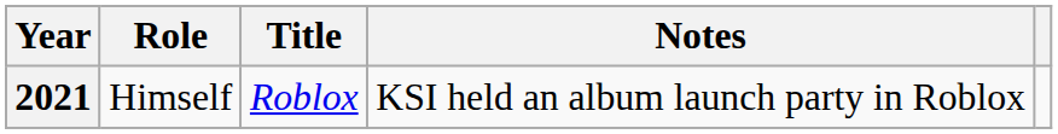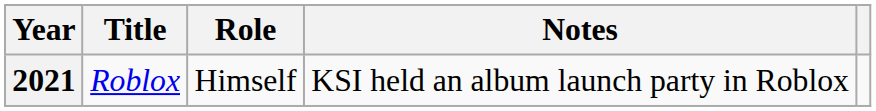 <table class="wikitable sortable plainrowheaders">
 <tr>
 <th scope="col">Year</th>
+<th scope="col">Title</th>
 <th scope="col">Role</th>
-<th scope="col">Title</th>
 <th scope="col" class="unsortable">Notes</th>
 <th scope="col" class="unsortable"></th>
 </tr>
 <tr>
 <th scope="row">2021</th>
+<td><em><a href='#'>Roblox</a></em></td>
 <td>Himself</td>
-<td><em><a href='#'>Roblox</a></em></td>
 <td>KSI held an album launch party in Roblox</td>
 <td style="text-align:center;"></td>
 </tr>
 </table>
